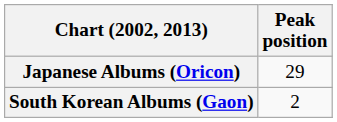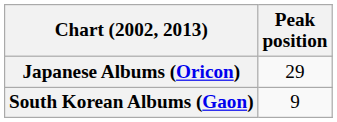 <table class="wikitable plainrowheaders" style="text-align:center">
 <tr>
 <th scope="col">Chart (2002, 2013)</th>
 <th scope="col">Peak<br>position</th>
 </tr>
 <tr>
 <th scope="row">Japanese Albums (<a href='#'>Oricon</a>)</th>
 <td>29</td>
 </tr>
 <tr>
 <th scope="row">South Korean Albums (<a href='#'>Gaon</a>)</th>
-<td>2</td>
+<td>9</td>
 </tr>
 </table>
